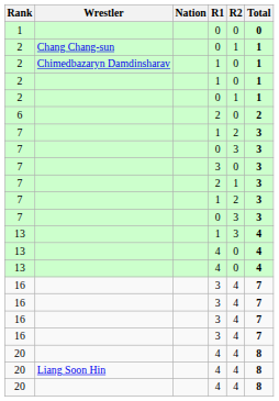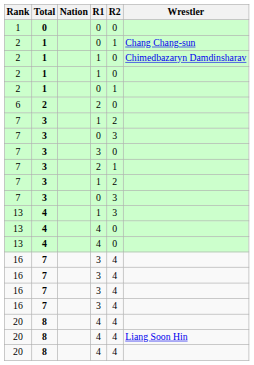 <table class="wikitable sortable" style="text-align:center;">
 <tr>
 <th>Rank</th>
-<th>Wrestler</th>
+<th>Total</th>
 <th>Nation</th>
 <th>R1</th>
 <th>R2</th>
-<th>Total</th>
+<th>Wrestler</th>
 </tr>
 <tr style="background:#cfc;">
 <td>1</td>
-<td align=left></td>
+<td><strong>0</strong></td>
 <td align=left></td>
 <td>0</td>
 <td>0</td>
-<td><strong>0</strong></td>
+<td align=left></td>
 </tr>
 <tr style="background:#cfc;">
 <td>2</td>
-<td align=left><a href='#'>Chang Chang-sun</a></td>
+<td><strong>1</strong></td>
 <td align=left></td>
 <td>0</td>
 <td>1</td>
-<td><strong>1</strong></td>
+<td align=left><a href='#'>Chang Chang-sun</a></td>
 </tr>
 <tr style="background:#cfc;">
 <td>2</td>
-<td align=left><a href='#'>Chimedbazaryn Damdinsharav</a></td>
+<td><strong>1</strong></td>
 <td align=left></td>
 <td>1</td>
 <td>0</td>
-<td><strong>1</strong></td>
+<td align=left><a href='#'>Chimedbazaryn Damdinsharav</a></td>
 </tr>
 <tr style="background:#cfc;">
 <td>2</td>
-<td align=left></td>
+<td><strong>1</strong></td>
 <td align=left></td>
 <td>1</td>
 <td>0</td>
-<td><strong>1</strong></td>
+<td align=left></td>
 </tr>
 <tr style="background:#cfc;">
 <td>2</td>
-<td align=left></td>
+<td><strong>1</strong></td>
 <td align=left></td>
 <td>0</td>
 <td>1</td>
-<td><strong>1</strong></td>
+<td align=left></td>
 </tr>
 <tr style="background:#cfc;">
 <td>6</td>
-<td align=left></td>
+<td><strong>2</strong></td>
 <td align=left></td>
 <td>2</td>
 <td>0</td>
-<td><strong>2</strong></td>
+<td align=left></td>
 </tr>
 <tr style="background:#cfc;">
 <td>7</td>
-<td align=left></td>
+<td><strong>3</strong></td>
 <td align=left></td>
 <td>1</td>
 <td>2</td>
-<td><strong>3</strong></td>
+<td align=left></td>
 </tr>
 <tr style="background:#cfc;">
 <td>7</td>
-<td align=left></td>
+<td><strong>3</strong></td>
 <td align=left></td>
 <td>0</td>
 <td>3</td>
-<td><strong>3</strong></td>
+<td align=left></td>
 </tr>
 <tr style="background:#cfc;">
 <td>7</td>
-<td align=left></td>
+<td><strong>3</strong></td>
 <td align=left></td>
 <td>3</td>
 <td>0</td>
-<td><strong>3</strong></td>
+<td align=left></td>
 </tr>
 <tr style="background:#cfc;">
 <td>7</td>
-<td align=left></td>
+<td><strong>3</strong></td>
 <td align=left></td>
 <td>2</td>
 <td>1</td>
-<td><strong>3</strong></td>
+<td align=left></td>
 </tr>
 <tr style="background:#cfc;">
 <td>7</td>
-<td align=left></td>
+<td><strong>3</strong></td>
 <td align=left></td>
 <td>1</td>
 <td>2</td>
-<td><strong>3</strong></td>
+<td align=left></td>
 </tr>
 <tr style="background:#cfc;">
 <td>7</td>
-<td align=left></td>
+<td><strong>3</strong></td>
 <td align=left></td>
 <td>0</td>
 <td>3</td>
-<td><strong>3</strong></td>
+<td align=left></td>
 </tr>
 <tr style="background:#cfc;">
 <td>13</td>
-<td align=left></td>
+<td><strong>4</strong></td>
 <td align=left></td>
 <td>1</td>
 <td>3</td>
-<td><strong>4</strong></td>
+<td align=left></td>
 </tr>
 <tr style="background:#cfc;">
 <td>13</td>
-<td align=left></td>
+<td><strong>4</strong></td>
 <td align=left></td>
 <td>4</td>
 <td>0</td>
-<td><strong>4</strong></td>
+<td align=left></td>
 </tr>
 <tr style="background:#cfc;">
 <td>13</td>
-<td align=left></td>
+<td><strong>4</strong></td>
 <td align=left></td>
 <td>4</td>
 <td>0</td>
-<td><strong>4</strong></td>
+<td align=left></td>
 </tr>
 <tr>
 <td>16</td>
-<td align=left></td>
+<td><strong>7</strong></td>
 <td align=left></td>
 <td>3</td>
 <td>4</td>
-<td><strong>7</strong></td>
+<td align=left></td>
 </tr>
 <tr>
 <td>16</td>
-<td align=left></td>
+<td><strong>7</strong></td>
 <td align=left></td>
 <td>3</td>
 <td>4</td>
-<td><strong>7</strong></td>
+<td align=left></td>
 </tr>
 <tr>
 <td>16</td>
-<td align=left></td>
+<td><strong>7</strong></td>
 <td align=left></td>
 <td>3</td>
 <td>4</td>
-<td><strong>7</strong></td>
+<td align=left></td>
 </tr>
 <tr>
 <td>16</td>
-<td align=left></td>
+<td><strong>7</strong></td>
 <td align=left></td>
 <td>3</td>
 <td>4</td>
-<td><strong>7</strong></td>
+<td align=left></td>
 </tr>
 <tr>
 <td>20</td>
-<td align=left></td>
+<td><strong>8</strong></td>
 <td align=left></td>
 <td>4</td>
 <td>4</td>
-<td><strong>8</strong></td>
+<td align=left></td>
 </tr>
 <tr>
 <td>20</td>
-<td align=left><a href='#'>Liang Soon Hin</a></td>
+<td><strong>8</strong></td>
 <td align=left></td>
 <td>4</td>
 <td>4</td>
-<td><strong>8</strong></td>
+<td align=left><a href='#'>Liang Soon Hin</a></td>
 </tr>
 <tr>
 <td>20</td>
-<td align=left></td>
+<td><strong>8</strong></td>
 <td align=left></td>
 <td>4</td>
 <td>4</td>
-<td><strong>8</strong></td>
+<td align=left></td>
 </tr>
 </table>
